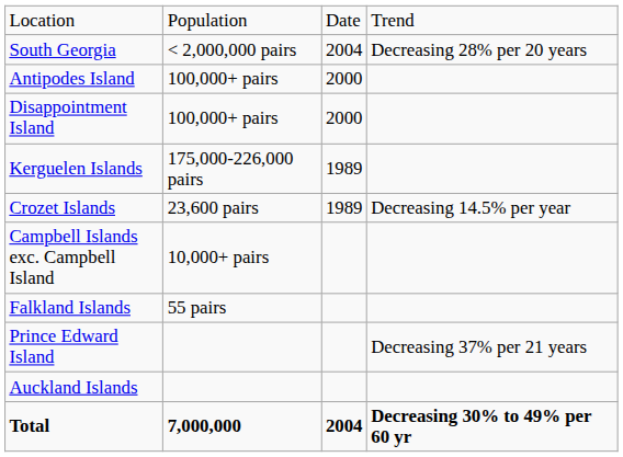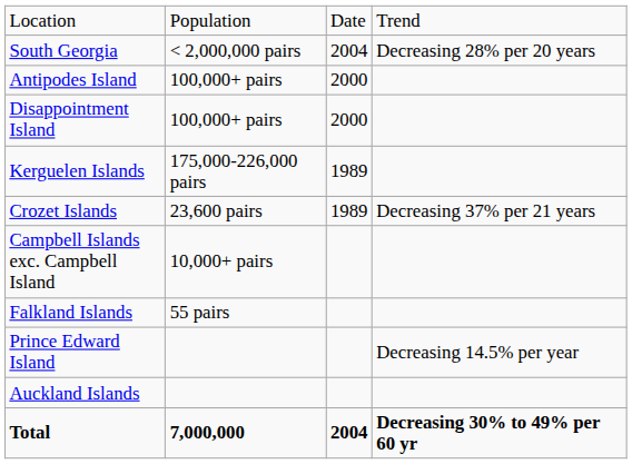 <table class="wikitable" align="left" border="1" cellpadding="2">
 <tr>
 <td width="130pt">Location</td>
 <td width="130pt">Population</td>
 <td width="25pt">Date</td>
 <td width="210pt">Trend</td>
 </tr>
 <tr>
 <td><a href='#'>South Georgia</a></td>
 <td>< 2,000,000 pairs</td>
 <td>2004</td>
 <td>Decreasing 28% per 20 years</td>
 </tr>
 <tr>
 <td><a href='#'>Antipodes Island</a></td>
 <td>100,000+ pairs</td>
 <td>2000</td>
 <td></td>
 </tr>
 <tr>
 <td><a href='#'>Disappointment Island</a></td>
 <td>100,000+ pairs</td>
 <td>2000</td>
 <td></td>
 </tr>
 <tr>
 <td><a href='#'>Kerguelen Islands</a></td>
 <td>175,000-226,000 pairs</td>
 <td>1989</td>
 <td></td>
 </tr>
 <tr>
 <td><a href='#'>Crozet Islands</a></td>
 <td>23,600 pairs</td>
 <td>1989</td>
-<td>Decreasing 14.5% per year</td>
+<td>Decreasing 37% per 21 years</td>
 </tr>
 <tr>
 <td><a href='#'>Campbell Islands</a> exc. Campbell Island</td>
 <td>10,000+ pairs</td>
 <td></td>
 <td></td>
 </tr>
 <tr>
 <td><a href='#'>Falkland Islands</a></td>
 <td>55 pairs</td>
 <td></td>
 <td></td>
 </tr>
 <tr>
 <td><a href='#'>Prince Edward Island</a></td>
 <td></td>
 <td></td>
-<td>Decreasing 37% per 21 years</td>
+<td>Decreasing 14.5% per year</td>
 </tr>
 <tr>
 <td><a href='#'>Auckland Islands</a></td>
 <td></td>
 <td></td>
 <td></td>
 </tr>
 <tr>
 <td><strong>Total</strong></td>
 <td><strong>7,000,000 </strong></td>
 <td><strong>2004 </strong></td>
 <td><strong>Decreasing 30% to 49% per 60 yr</strong></td>
 </tr>
 </table>
